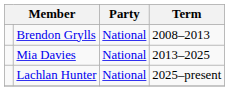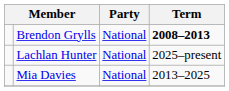 <table class="wikitable">
 <tr>
 <th colspan="2">Member</th>
 <th>Party</th>
 <th>Term</th>
 </tr>
 <tr>
 <td> </td>
 <td><a href='#'>Brendon Grylls</a></td>
 <td><a href='#'>National</a></td>
-<td>2008–2013</td>
+<td><strong>2008–2013</strong></td>
+</tr>
+<tr>
+<td> </td>
+<td><a href='#'>Lachlan Hunter</a></td>
+<td><a href='#'>National</a></td>
+<td>2025–present</td>
 </tr>
 <tr>
 <td> </td>
 <td><a href='#'>Mia Davies</a></td>
 <td><a href='#'>National</a></td>
 <td>2013–2025</td>
 </tr>
 <tr>
-<td> </td>
-<td><a href='#'>Lachlan Hunter</a></td>
-<td><a href='#'>National</a></td>
-<td>2025–present</td>
-</tr>
-<tr>
 </tr>
 </table>
